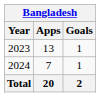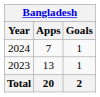 <table class="wikitable" style="text-align:center">
 <tr>
 <th colspan=3><a href='#'>Bangladesh</a></th>
 </tr>
 <tr>
 <th>Year</th>
 <th>Apps</th>
 <th>Goals</th>
 </tr>
 <tr>
-<td>2023</td>
-<td>13</td>
+<td>2024</td>
+<td>7</td>
 <td>1</td>
 </tr>
 <tr>
-<td>2024</td>
-<td>7</td>
+<td>2023</td>
+<td>13</td>
 <td>1</td>
 </tr>
 <tr>
 <th>Total</th>
 <th>20</th>
 <th>2</th>
 </tr>
 </table>
